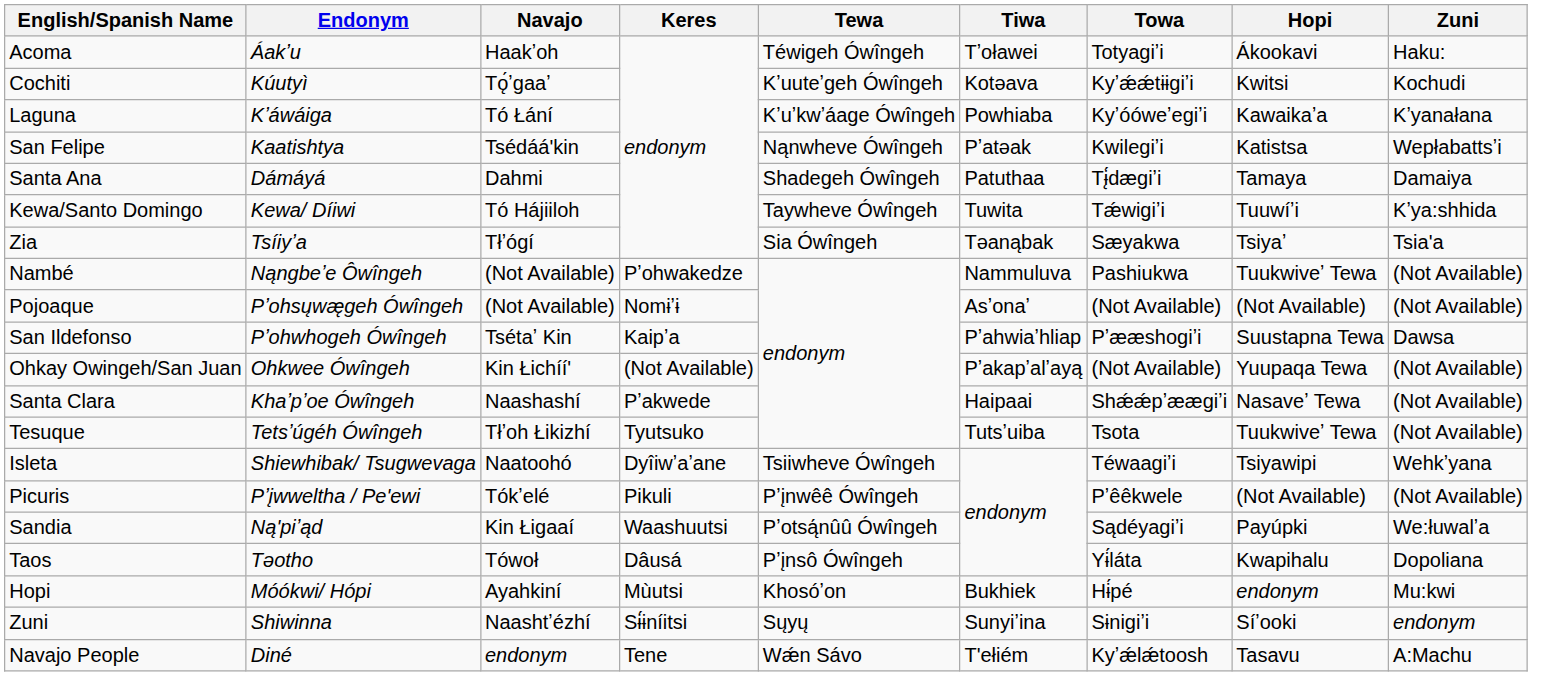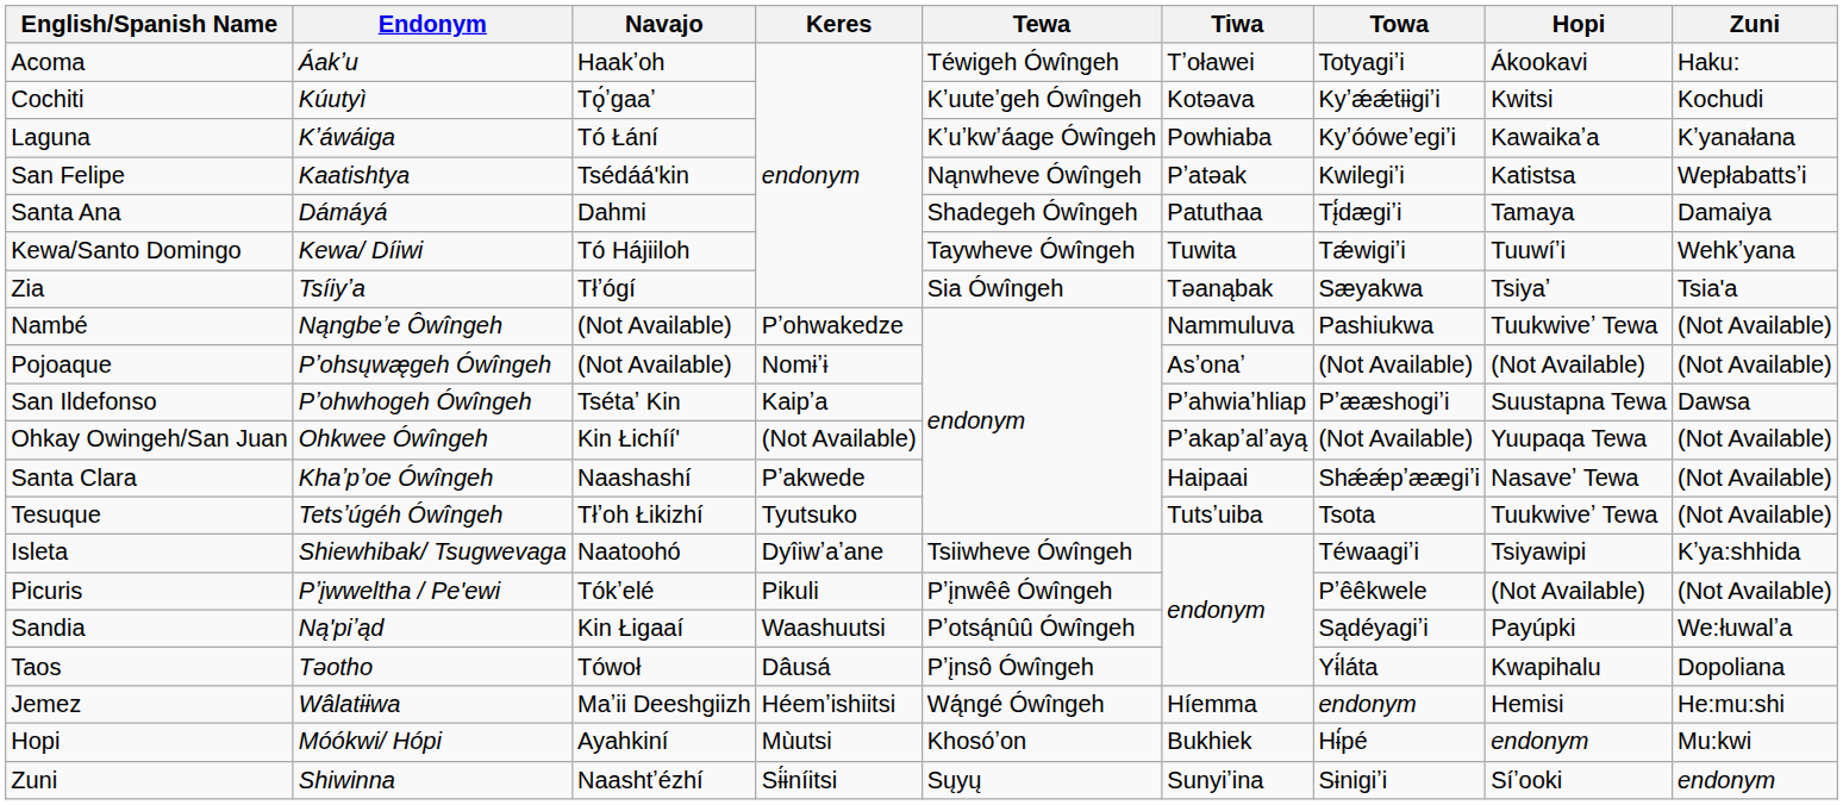 <table class="wikitable">
 <tr>
 <th>English/Spanish Name</th>
 <th><a href='#'>Endonym</a></th>
 <th>Navajo</th>
 <th>Keres</th>
 <th>Tewa</th>
 <th>Tiwa</th>
 <th>Towa</th>
 <th>Hopi</th>
 <th>Zuni</th>
 </tr>
 <tr>
 <td>Acoma</td>
 <td><em>Áakʼu</em></td>
 <td>Haakʼoh</td>
 <td rowspan="7"><em>endonym</em></td>
 <td>Téwigeh Ówîngeh</td>
 <td>Tʼoławei</td>
 <td>Totyagiʼi</td>
 <td>Ákookavi</td>
 <td>Haku:</td>
 </tr>
 <tr>
 <td>Cochiti</td>
 <td><em>Kúutyì</em></td>
 <td>Tǫ́ʼgaaʼ</td>
 <td>Kʼuuteʼgeh Ówîngeh</td>
 <td>Kotəava</td>
 <td>Kyʼǽǽtɨɨgiʼi</td>
 <td>Kwitsi</td>
 <td>Kochudi</td>
 </tr>
 <tr>
 <td>Laguna</td>
 <td><em>Kʼáwáiga</em></td>
 <td>Tó Łání</td>
 <td>Kʼuʼkwʼáage Ówîngeh</td>
 <td>Powhiaba</td>
 <td>Kyʼóóweʼegiʼi</td>
 <td>Kawaikaʼa</td>
 <td>Kʼyanałana</td>
 </tr>
 <tr>
 <td>San Felipe</td>
 <td><em>Kaatishtya</em></td>
 <td>Tsédáá'kin</td>
 <td>Nąnwheve Ówîngeh</td>
 <td>Pʼatəak</td>
 <td>Kwilegiʼi</td>
 <td>Katistsa</td>
 <td>Wepłabattsʼi</td>
 </tr>
 <tr>
 <td>Santa Ana</td>
 <td><em>Dámáyá</em></td>
 <td>Dahmi</td>
 <td>Shadegeh Ówîngeh</td>
 <td>Patuthaa</td>
 <td>Tɨ̨́dægiʼi</td>
 <td>Tamaya</td>
 <td>Damaiya</td>
 </tr>
 <tr>
 <td>Kewa/Santo Domingo</td>
 <td><em>Kewa/ Díiwi</em></td>
 <td>Tó Hájiiloh</td>
 <td>Taywheve Ówîngeh</td>
 <td>Tuwita</td>
 <td>Tǽwigiʼi</td>
 <td>Tuuwíʼi</td>
-<td>Kʼya:shhida</td>
+<td>Wehkʼyana</td>
 </tr>
 <tr>
 <td>Zia</td>
 <td><em>Tsíiyʼa</em></td>
 <td>Tłʼógí</td>
 <td>Sia Ówîngeh</td>
 <td>Təanąbak</td>
 <td>Sæyakwa</td>
 <td>Tsiyaʼ</td>
 <td>Tsia'a</td>
 </tr>
 <tr>
 <td>Nambé</td>
 <td><em>Nąngbeʼe Ôwîngeh</em></td>
 <td>(Not Available)</td>
 <td>Pʼohwakedze</td>
 <td rowspan="6"><em>endonym</em></td>
 <td>Nammuluva</td>
 <td>Pashiukwa</td>
 <td>Tuukwiveʼ Tewa</td>
 <td>(Not Available)</td>
 </tr>
 <tr>
 <td>Pojoaque</td>
 <td><em>Pʼohsųwæ̨geh Ówîngeh</em></td>
 <td>(Not Available)</td>
 <td>Nomɨʼɨ</td>
 <td>Asʼonaʼ</td>
 <td>(Not Available)</td>
 <td>(Not Available)</td>
 <td>(Not Available)</td>
 </tr>
 <tr>
 <td>San Ildefonso</td>
 <td><em>Pʼohwhogeh Ówîngeh</em></td>
 <td>Tsétaʼ Kin</td>
 <td>Kaipʼa</td>
 <td>Pʼahwiaʼhliap</td>
 <td>Pʼææshogiʼi</td>
 <td>Suustapna Tewa</td>
 <td>Dawsa</td>
 </tr>
 <tr>
 <td>Ohkay Owingeh/San Juan</td>
 <td><em>Ohkwee Ówîngeh</em></td>
 <td>Kin Łichíí'</td>
 <td>(Not Available)</td>
 <td>Pʼakapʼalʼayą</td>
 <td>(Not Available)</td>
 <td>Yuupaqa Tewa</td>
 <td>(Not Available)</td>
 </tr>
 <tr>
 <td>Santa Clara</td>
 <td><em>Khaʼpʼoe Ówîngeh</em></td>
 <td>Naashashí</td>
 <td>Pʼakwede</td>
 <td>Haipaai</td>
 <td>Shǽǽpʼæægiʼi</td>
 <td>Nasaveʼ Tewa</td>
 <td>(Not Available)</td>
 </tr>
 <tr>
 <td>Tesuque</td>
 <td><em>Tetsʼúgéh Ówîngeh</em></td>
 <td>Tłʼoh Łikizhí</td>
 <td>Tyutsuko</td>
 <td>Tutsʼuiba</td>
 <td>Tsota</td>
 <td>Tuukwiveʼ Tewa</td>
 <td>(Not Available)</td>
 </tr>
 <tr>
 <td>Isleta</td>
 <td><em>Shiewhibak/ Tsugwevaga</em></td>
 <td>Naatoohó</td>
 <td>Dyîiwʼaʼane</td>
 <td>Tsiiwheve Ówîngeh</td>
 <td rowspan="4"><em>endonym</em></td>
 <td>Téwaagiʼi</td>
 <td>Tsiyawipi</td>
-<td>Wehkʼyana</td>
+<td>Kʼya:shhida</td>
 </tr>
 <tr>
 <td>Picuris</td>
 <td><em>Pʼįwweltha / Pe'ewi</em></td>
 <td>Tókʼelé</td>
 <td>Pikuli</td>
 <td>Pʼįnwêê Ówîngeh</td>
 <td>Pʼêêkwele</td>
 <td>(Not Available)</td>
 <td>(Not Available)</td>
 </tr>
 <tr>
 <td>Sandia</td>
 <td><em>Ną'piʼąd</em></td>
 <td>Kin Łigaaí</td>
 <td>Waashuutsi</td>
 <td>Pʼotsą́nûû Ówîngeh</td>
 <td>Sądéyagiʼi</td>
 <td>Payúpki</td>
 <td>We:łuwalʼa</td>
 </tr>
 <tr>
 <td>Taos</td>
 <td><em>Təotho</em></td>
 <td>Tówoł</td>
 <td>Dâusá</td>
 <td>Pʼįnsô Ówîngeh</td>
 <td>Yɨ́láta</td>
 <td>Kwapihalu</td>
 <td>Dopoliana</td>
 </tr>
 <tr>
+<td>Jemez</td>
+<td><em>Wâlatɨɨwa</em></td>
+<td>Maʼii Deeshgiizh</td>
+<td>Héemʼishiitsi</td>
+<td>Wą́ngé Ówîngeh</td>
+<td>Híemma</td>
+<td><em>endonym</em></td>
+<td>Hemisi</td>
+<td>He:mu:shi</td>
+</tr>
+<tr>
 <td>Hopi</td>
 <td><em>Móókwi/ Hópi</em></td>
 <td>Ayahkiní</td>
 <td>Mùutsi</td>
 <td>Khosóʼon</td>
 <td>Bukhiek</td>
 <td>Hɨ́pé</td>
 <td><em>endonym</em></td>
 <td>Mu:kwi</td>
 </tr>
 <tr>
 <td>Zuni</td>
 <td><em>Shiwinna</em></td>
 <td>Naashtʼézhí</td>
 <td>Sɨ́ɨníitsi</td>
 <td>Sųyų</td>
 <td>Sunyiʼina</td>
 <td>Sɨnigiʼi</td>
 <td>Síʼooki</td>
 <td><em>endonym</em></td>
 </tr>
-<tr>
-<td>Navajo People</td>
-<td><em>Diné</em></td>
-<td><em>endonym</em></td>
-<td>Tene</td>
-<td>Wǽn Sávo</td>
-<td>T'ełiém</td>
-<td>Kyʼǽlǽtoosh</td>
-<td>Tasavu</td>
-<td>A:Machu</td>
-</tr>
 </table>
